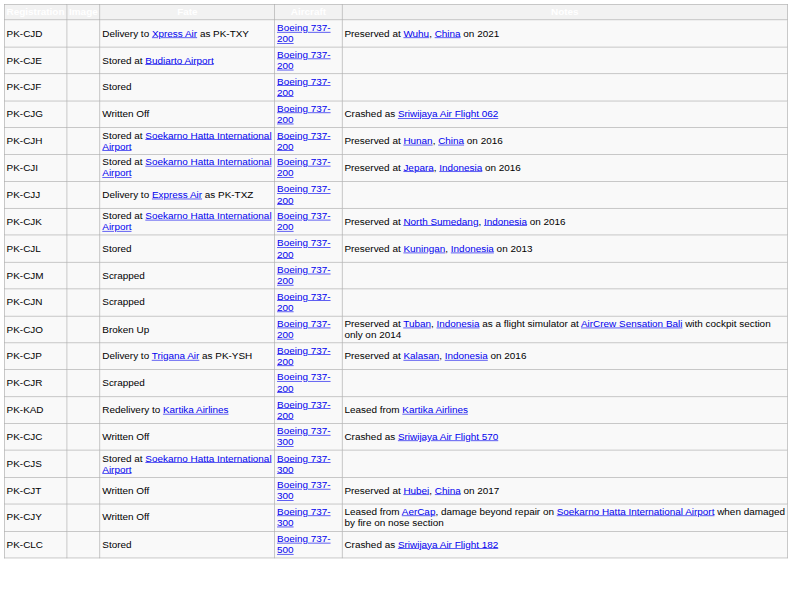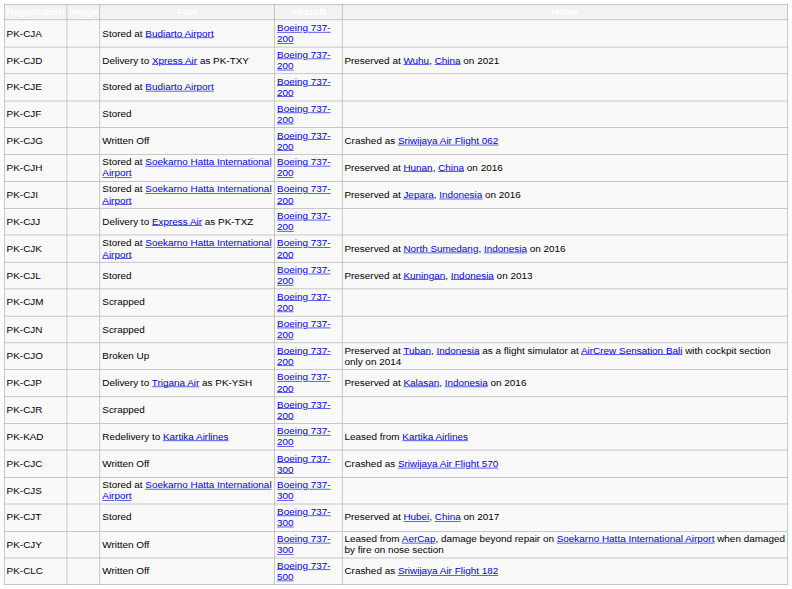 <table class="wikitable" style="margin:0.5em auto">
 <tr>
 <th style="color:white;"><span> Registration</span></th>
 <th style="color:white;"><span> Image</span></th>
 <th style="color:white;"><span> Fate</span></th>
 <th style="color:white;"><span> Aircraft</span></th>
 <th style="color:white;"><span> Notes</span></th>
+</tr>
+<tr>
+<td>PK-CJA</td>
+<td></td>
+<td>Stored at <a href='#'>Budiarto Airport</a></td>
+<td><a href='#'>Boeing 737-200</a></td>
+<td></td>
 </tr>
 <tr>
 <td>PK-CJD</td>
 <td></td>
 <td>Delivery to <a href='#'>Xpress Air</a> as PK-TXY</td>
 <td><a href='#'>Boeing 737-200</a></td>
 <td>Preserved at <a href='#'>Wuhu</a>, <a href='#'>China</a> on 2021</td>
 </tr>
 <tr>
 <td>PK-CJE</td>
 <td></td>
 <td>Stored at <a href='#'>Budiarto Airport</a></td>
 <td><a href='#'>Boeing 737-200</a></td>
 <td></td>
 </tr>
 <tr>
 <td>PK-CJF</td>
 <td></td>
 <td>Stored</td>
 <td><a href='#'>Boeing 737-200</a></td>
 <td></td>
 </tr>
 <tr>
 <td>PK-CJG</td>
 <td></td>
 <td>Written Off</td>
 <td><a href='#'>Boeing 737-200</a></td>
 <td>Crashed as <a href='#'>Sriwijaya Air Flight 062</a></td>
 </tr>
 <tr>
 <td>PK-CJH</td>
 <td></td>
 <td>Stored at <a href='#'>Soekarno Hatta International Airport</a></td>
 <td><a href='#'>Boeing 737-200</a></td>
 <td>Preserved at <a href='#'>Hunan</a>, <a href='#'>China</a> on 2016</td>
 </tr>
 <tr>
 <td>PK-CJI</td>
 <td></td>
 <td>Stored at <a href='#'>Soekarno Hatta International Airport</a></td>
 <td><a href='#'>Boeing 737-200</a></td>
 <td>Preserved at <a href='#'>Jepara</a>, <a href='#'>Indonesia</a> on 2016</td>
 </tr>
 <tr>
 <td>PK-CJJ</td>
 <td></td>
 <td>Delivery to <a href='#'>Express Air</a> as PK-TXZ</td>
 <td><a href='#'>Boeing 737-200</a></td>
 <td></td>
 </tr>
 <tr>
 <td>PK-CJK</td>
 <td></td>
 <td>Stored at <a href='#'>Soekarno Hatta International Airport</a></td>
 <td><a href='#'>Boeing 737-200</a></td>
 <td>Preserved at <a href='#'>North Sumedang</a>, <a href='#'>Indonesia</a> on 2016</td>
 </tr>
 <tr>
 <td>PK-CJL</td>
 <td></td>
 <td>Stored</td>
 <td><a href='#'>Boeing 737-200</a></td>
 <td>Preserved at <a href='#'>Kuningan</a>, <a href='#'>Indonesia</a> on 2013</td>
 </tr>
 <tr>
 <td>PK-CJM</td>
 <td></td>
 <td>Scrapped</td>
 <td><a href='#'>Boeing 737-200</a></td>
 <td></td>
 </tr>
 <tr>
 <td>PK-CJN</td>
 <td></td>
 <td>Scrapped</td>
 <td><a href='#'>Boeing 737-200</a></td>
 <td></td>
 </tr>
 <tr>
 <td>PK-CJO</td>
 <td></td>
 <td>Broken Up</td>
 <td><a href='#'>Boeing 737-200</a></td>
 <td>Preserved at <a href='#'>Tuban</a>, <a href='#'>Indonesia</a> as a flight simulator at <a href='#'>AirCrew Sensation Bali</a> with cockpit section only on 2014</td>
 </tr>
 <tr>
 <td>PK-CJP</td>
 <td></td>
 <td>Delivery to <a href='#'>Trigana Air</a> as PK-YSH</td>
 <td><a href='#'>Boeing 737-200</a></td>
 <td>Preserved at <a href='#'>Kalasan</a>, <a href='#'>Indonesia</a> on 2016</td>
 </tr>
 <tr>
 <td>PK-CJR</td>
 <td></td>
 <td>Scrapped</td>
 <td><a href='#'>Boeing 737-200</a></td>
 <td></td>
 </tr>
 <tr>
 <td>PK-KAD</td>
 <td></td>
 <td>Redelivery to <a href='#'>Kartika Airlines</a></td>
 <td><a href='#'>Boeing 737-200</a></td>
 <td>Leased from <a href='#'>Kartika Airlines</a></td>
 </tr>
 <tr>
 <td>PK-CJC</td>
 <td></td>
 <td>Written Off</td>
 <td><a href='#'>Boeing 737-300</a></td>
 <td>Crashed as <a href='#'>Sriwijaya Air Flight 570</a></td>
 </tr>
 <tr>
 <td>PK-CJS</td>
 <td></td>
 <td>Stored at <a href='#'>Soekarno Hatta International Airport</a></td>
 <td><a href='#'>Boeing 737-300</a></td>
 <td></td>
 </tr>
 <tr>
 <td>PK-CJT</td>
 <td></td>
-<td>Written Off</td>
+<td>Stored</td>
 <td><a href='#'>Boeing 737-300</a></td>
 <td>Preserved at <a href='#'>Hubei</a>, <a href='#'>China</a> on 2017</td>
 </tr>
 <tr>
 <td>PK-CJY</td>
 <td></td>
 <td>Written Off</td>
 <td><a href='#'>Boeing 737-300</a></td>
 <td>Leased from <a href='#'>AerCap</a>, damage beyond repair on <a href='#'>Soekarno Hatta International Airport</a> when damaged by fire on nose section</td>
 </tr>
 <tr>
 <td>PK-CLC</td>
 <td></td>
-<td>Stored</td>
+<td>Written Off</td>
 <td><a href='#'>Boeing 737-500</a></td>
 <td>Crashed as <a href='#'>Sriwijaya Air Flight 182</a></td>
 </tr>
 </table>
